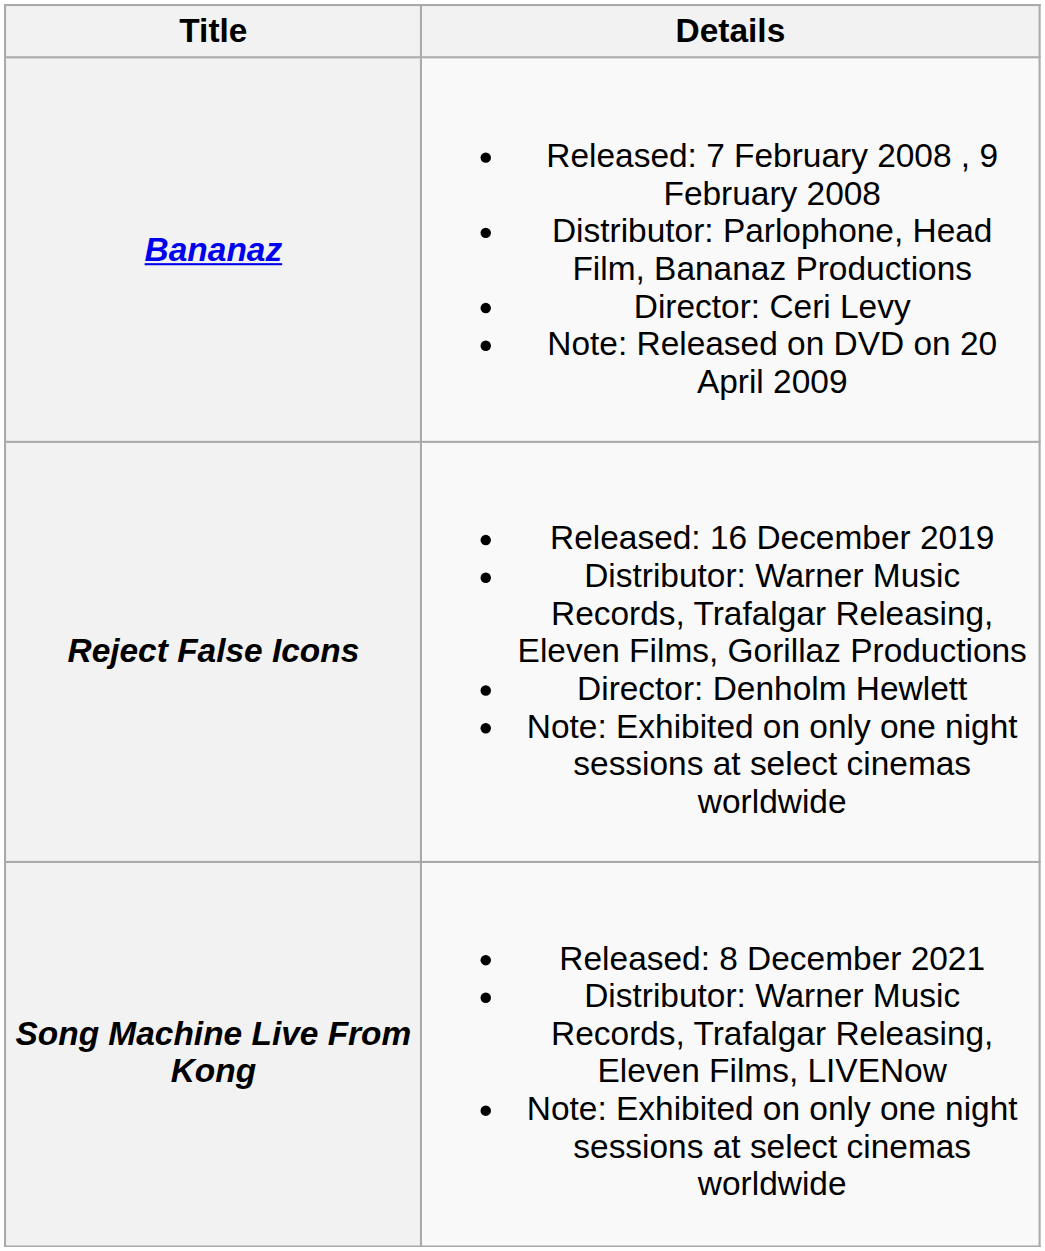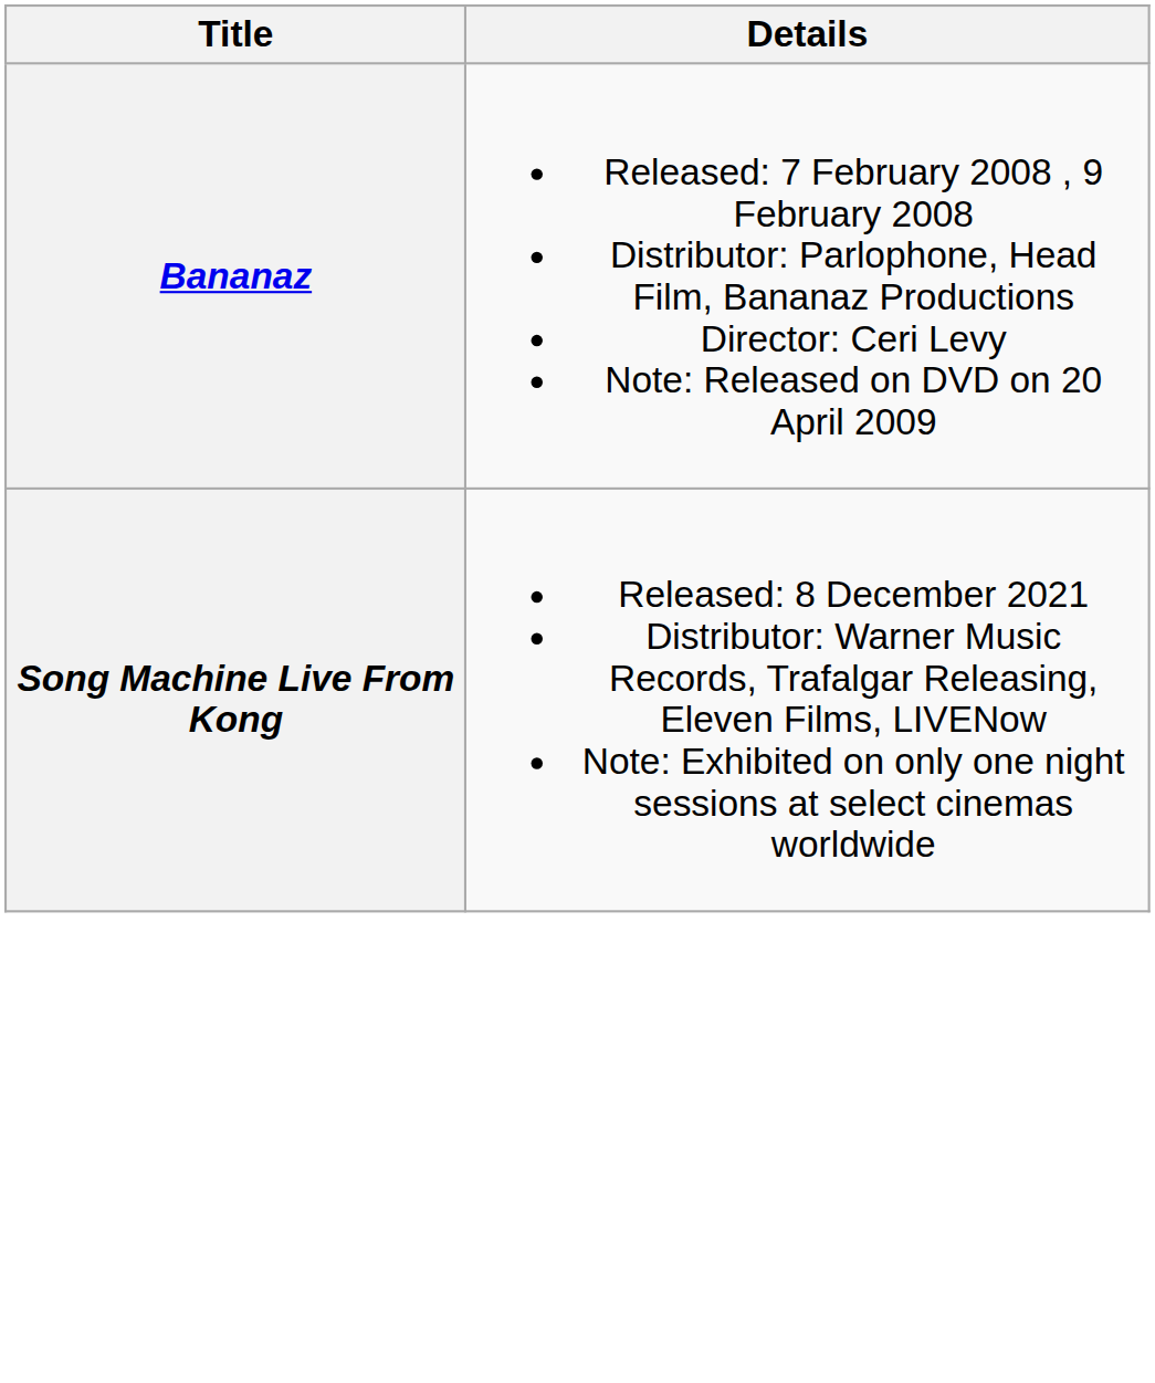 <table class="wikitable plainrowheaders" style="text-align:center;">
 <tr>
 <th scope="col" style="width:12em;">Title</th>
 <th scope="col" style="width:18em;">Details</th>
 </tr>
 <tr>
 <th scope="row"><em><a href='#'>Bananaz</a></em></th>
 <td><br><ul><li>Released: 7 February 2008 , 9 February 2008 </li><li>Distributor: Parlophone, Head Film, Bananaz Productions</li><li>Director: Ceri Levy</li><li>Note: Released on DVD on 20 April 2009</li></ul></td>
 </tr>
 <tr>
-<th scope="row"><em>Reject False Icons</em></th>
-<td><br><ul><li>Released: 16 December 2019</li><li>Distributor: Warner Music Records, Trafalgar Releasing, Eleven Films, Gorillaz Productions</li><li>Director: Denholm Hewlett</li><li>Note: Exhibited on only one night sessions at select cinemas worldwide</li></ul></td>
-</tr>
-<tr>
 <th scope="row"><em>Song Machine Live From Kong</em></th>
 <td><br><ul><li>Released: 8 December 2021</li><li>Distributor: Warner Music Records, Trafalgar Releasing, Eleven Films, LIVENow</li><li>Note: Exhibited on only one night sessions at select cinemas worldwide</li></ul></td>
 </tr>
 </table>
